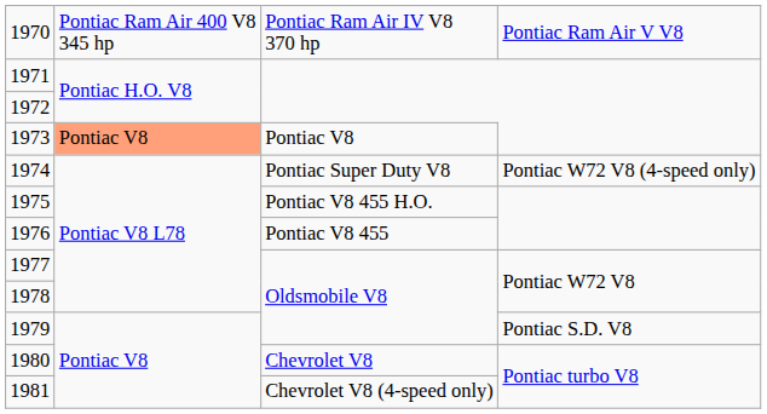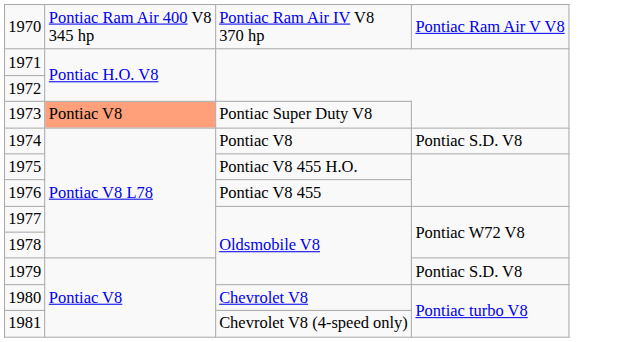 <table class="wikitable" style="font-size||95%;">
 <tr>
 <td>1970</td>
 <td><a href='#'> Pontiac Ram Air 400</a> V8<br>345 hp</td>
 <td><a href='#'> Pontiac Ram Air IV</a> V8<br>370 hp</td>
 <td><a href='#'> Pontiac Ram Air V V8</a></td>
 </tr>
 <tr>
 <td>1971</td>
 <td rowspan="2"><a href='#'> Pontiac H.O. V8</a></td>
 </tr>
 <tr>
 <td>1972</td>
 </tr>
 <tr>
 <td>1973</td>
 <td style="background: lightsalmon;"> Pontiac V8</td>
-<td> Pontiac V8</td>
+<td> Pontiac Super Duty V8</td>
 </tr>
 <tr>
 <td>1974</td>
 <td rowspan="5"><a href='#'> Pontiac V8 L78</a></td>
-<td> Pontiac Super Duty V8</td>
-<td> Pontiac W72 V8 (4-speed only) </td>
+<td> Pontiac V8</td>
+<td> Pontiac S.D. V8</td>
 </tr>
 <tr>
 <td>1975</td>
 <td> Pontiac V8 455 H.O.</td>
 </tr>
 <tr>
 <td>1976</td>
 <td> Pontiac V8 455 </td>
 </tr>
 <tr>
 <td>1977</td>
 <td rowspan="3"><a href='#'> Oldsmobile V8</a></td>
 <td rowspan="2"> Pontiac W72 V8</td>
 </tr>
 <tr>
 <td>1978</td>
 </tr>
 <tr>
 <td>1979</td>
 <td rowspan="3"><a href='#'> Pontiac V8</a></td>
 <td> Pontiac S.D. V8</td>
 </tr>
 <tr>
 <td>1980</td>
 <td><a href='#'> Chevrolet V8</a></td>
 <td rowspan="2"><a href='#'> Pontiac turbo V8</a></td>
 </tr>
 <tr>
 <td>1981</td>
 <td> Chevrolet V8 (4-speed only)</td>
 </tr>
 </table>
